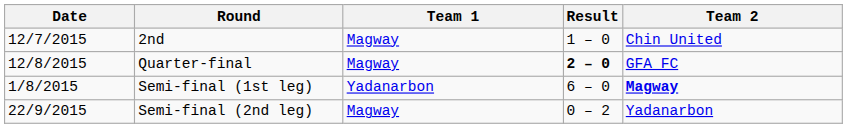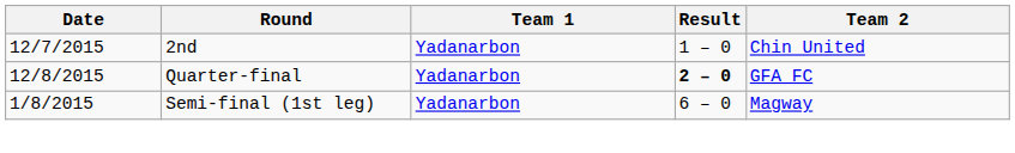 <table class="wikitable">
 <tr>
 <th style="width:110px;">Date</th>
 <th style="width:180px;">Round</th>
 <th style="width:190px;">Team 1</th>
 <th style="width:30px;">Result</th>
 <th style="width:190px;">Team 2</th>
 </tr>
 <tr style="vertical-align:top;">
 <td>12/7/2015</td>
 <td>2nd</td>
-<td><a href='#'>Magway</a></td>
+<td><a href='#'>Yadanarbon</a></td>
 <td>1 – 0</td>
 <td><a href='#'>Chin United</a></td>
 </tr>
 <tr style="vertical-align:top;">
 <td>12/8/2015</td>
 <td>Quarter-final</td>
-<td><a href='#'>Magway</a></td>
+<td><a href='#'>Yadanarbon</a></td>
 <td><strong>2 – 0</strong></td>
 <td><a href='#'>GFA FC</a></td>
 </tr>
 <tr style="vertical-align:top;">
 <td>1/8/2015</td>
 <td>Semi-final (1st leg)</td>
 <td><a href='#'>Yadanarbon</a></td>
 <td>6 – 0</td>
-<td><strong><a href='#'>Magway</a></strong></td>
-</tr>
-<tr style="vertical-align:top;">
-<td>22/9/2015</td>
-<td>Semi-final (2nd leg)</td>
 <td><a href='#'>Magway</a></td>
-<td>0 – 2</td>
-<td><a href='#'>Yadanarbon</a></td>
 </tr>
 </table>
